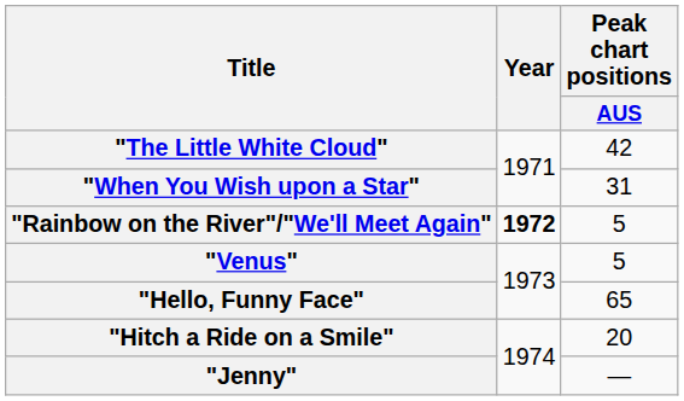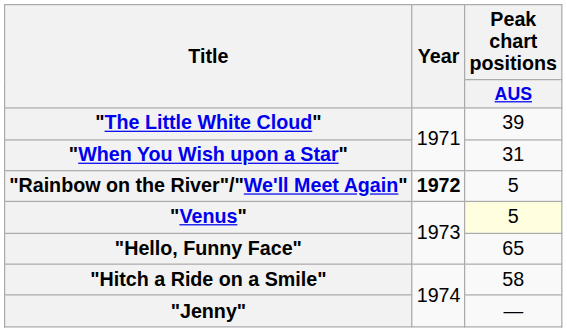 <table class="wikitable plainrowheaders" style="text-align:center;" border="1">
 <tr>
 <th scope="col" rowspan="2">Title</th>
 <th scope="col" rowspan="2">Year</th>
 <th scope="col" colspan="1">Peak chart positions</th>
 </tr>
 <tr>
 <th scope="col" style="width:3em; font-size:90%"><a href='#'>AUS</a><br></th>
 </tr>
 <tr>
 <th scope="row">"<a href='#'>The Little White Cloud</a>"</th>
 <td rowspan="2">1971</td>
-<td>42</td>
+<td>39</td>
 </tr>
 <tr>
 <th scope="row">"<a href='#'>When You Wish upon a Star</a>"</th>
 <td>31</td>
 </tr>
 <tr>
 <th scope="row">"Rainbow on the River"/"<a href='#'>We'll Meet Again</a>"</th>
 <td><strong>1972</strong></td>
 <td>5</td>
 </tr>
 <tr>
 <th scope="row">"<a href='#'>Venus</a>"</th>
 <td rowspan="2">1973</td>
-<td>5</td>
+<td style="background: lightyellow;">5</td>
 </tr>
 <tr>
 <th scope="row">"Hello, Funny Face"</th>
 <td>65</td>
 </tr>
 <tr>
 <th scope="row">"Hitch a Ride on a Smile"</th>
 <td rowspan="2">1974</td>
-<td>20</td>
+<td>58</td>
 </tr>
 <tr>
 <th scope="row">"Jenny"</th>
 <td>—</td>
 </tr>
 </table>
